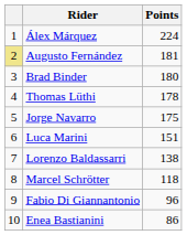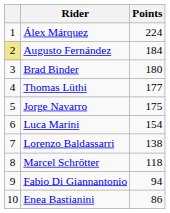 <table class="wikitable" style="font-size: 95%;">
 <tr>
 <th></th>
 <th>Rider</th>
 <th>Points</th>
 </tr>
 <tr>
 <td align=center>1</td>
 <td> <a href='#'>Álex Márquez</a></td>
 <td align=right>224</td>
 </tr>
 <tr>
 <td align=center style="background: khaki;">2</td>
 <td> <a href='#'>Augusto Fernández</a></td>
-<td align=right>181</td>
+<td align=right>184</td>
 </tr>
 <tr>
 <td align=center>3</td>
 <td> <a href='#'>Brad Binder</a></td>
 <td align=right>180</td>
 </tr>
 <tr>
 <td align=center>4</td>
 <td> <a href='#'>Thomas Lüthi</a></td>
-<td align=right>178</td>
+<td align=right>177</td>
 </tr>
 <tr>
 <td align=center>5</td>
 <td> <a href='#'>Jorge Navarro</a></td>
 <td align=right>175</td>
 </tr>
 <tr>
 <td align=center>6</td>
 <td> <a href='#'>Luca Marini</a></td>
-<td align=right>151</td>
+<td align=right>154</td>
 </tr>
 <tr>
 <td align=center>7</td>
 <td> <a href='#'>Lorenzo Baldassarri</a></td>
 <td align=right>138</td>
 </tr>
 <tr>
 <td align=center>8</td>
 <td> <a href='#'>Marcel Schrötter</a></td>
 <td align=right>118</td>
 </tr>
 <tr>
 <td align=center>9</td>
 <td> <a href='#'>Fabio Di Giannantonio</a></td>
-<td align=right>96</td>
+<td align=right>94</td>
 </tr>
 <tr>
 <td align=center>10</td>
 <td> <a href='#'>Enea Bastianini</a></td>
 <td align=right>86</td>
 </tr>
 </table>
